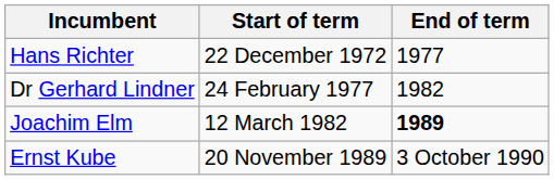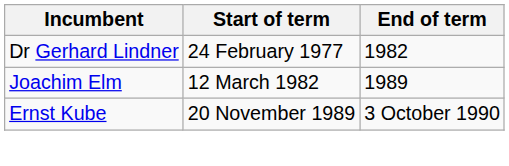 <table class="wikitable">
 <tr>
 <th>Incumbent</th>
 <th>Start of term</th>
 <th>End of term</th>
-</tr>
-<tr>
-<td><a href='#'>Hans Richter</a></td>
-<td>22 December 1972</td>
-<td>1977</td>
 </tr>
 <tr>
 <td>Dr <a href='#'>Gerhard Lindner</a></td>
 <td>24 February 1977</td>
 <td>1982</td>
 </tr>
 <tr>
 <td><a href='#'>Joachim Elm</a></td>
 <td>12 March 1982</td>
-<td><strong>1989</strong></td>
+<td>1989</td>
 </tr>
 <tr>
 <td><a href='#'>Ernst Kube</a></td>
 <td>20 November 1989</td>
 <td>3 October 1990</td>
 </tr>
 </table>
